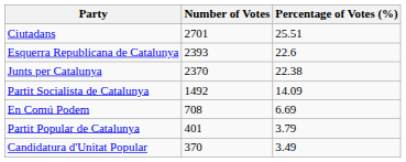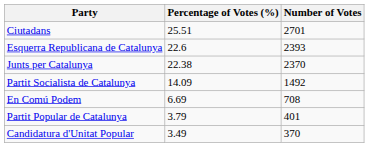 <table class="wikitable">
 <tr>
 <th>Party</th>
+<th>Percentage of Votes (%)</th>
 <th>Number of Votes</th>
-<th>Percentage of Votes (%)</th>
 </tr>
 <tr>
 <td><a href='#'>Ciutadans</a></td>
+<td>25.51</td>
 <td>2701</td>
-<td>25.51</td>
 </tr>
 <tr>
 <td><a href='#'>Esquerra Republicana de Catalunya</a></td>
+<td>22.6</td>
 <td>2393</td>
-<td>22.6</td>
 </tr>
 <tr>
 <td><a href='#'>Junts per Catalunya</a></td>
+<td>22.38</td>
 <td>2370</td>
-<td>22.38</td>
 </tr>
 <tr>
 <td><a href='#'>Partit Socialista de Catalunya</a></td>
+<td>14.09</td>
 <td>1492</td>
-<td>14.09</td>
 </tr>
 <tr>
 <td><a href='#'>En Comú Podem</a></td>
+<td>6.69</td>
 <td>708</td>
-<td>6.69</td>
 </tr>
 <tr>
 <td><a href='#'>Partit Popular de Catalunya</a></td>
+<td>3.79</td>
 <td>401</td>
-<td>3.79</td>
 </tr>
 <tr>
 <td><a href='#'>Candidatura d'Unitat Popular</a></td>
+<td>3.49</td>
 <td>370</td>
-<td>3.49</td>
 </tr>
 </table>
